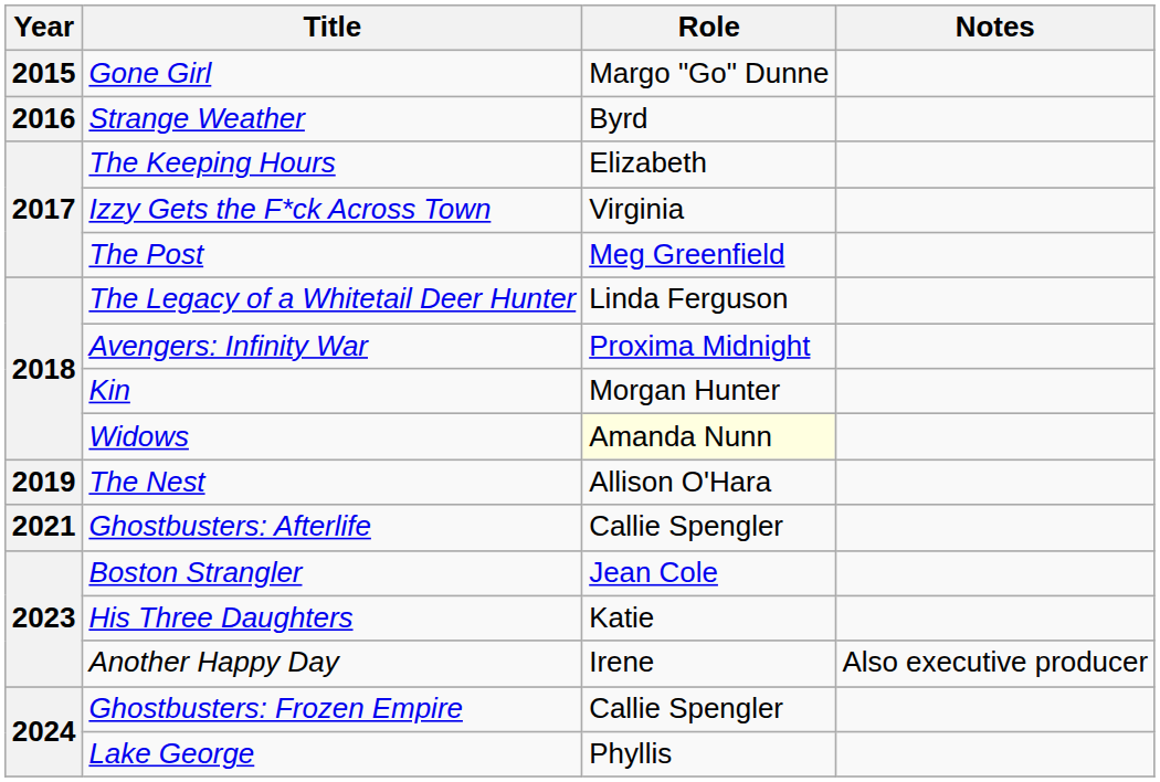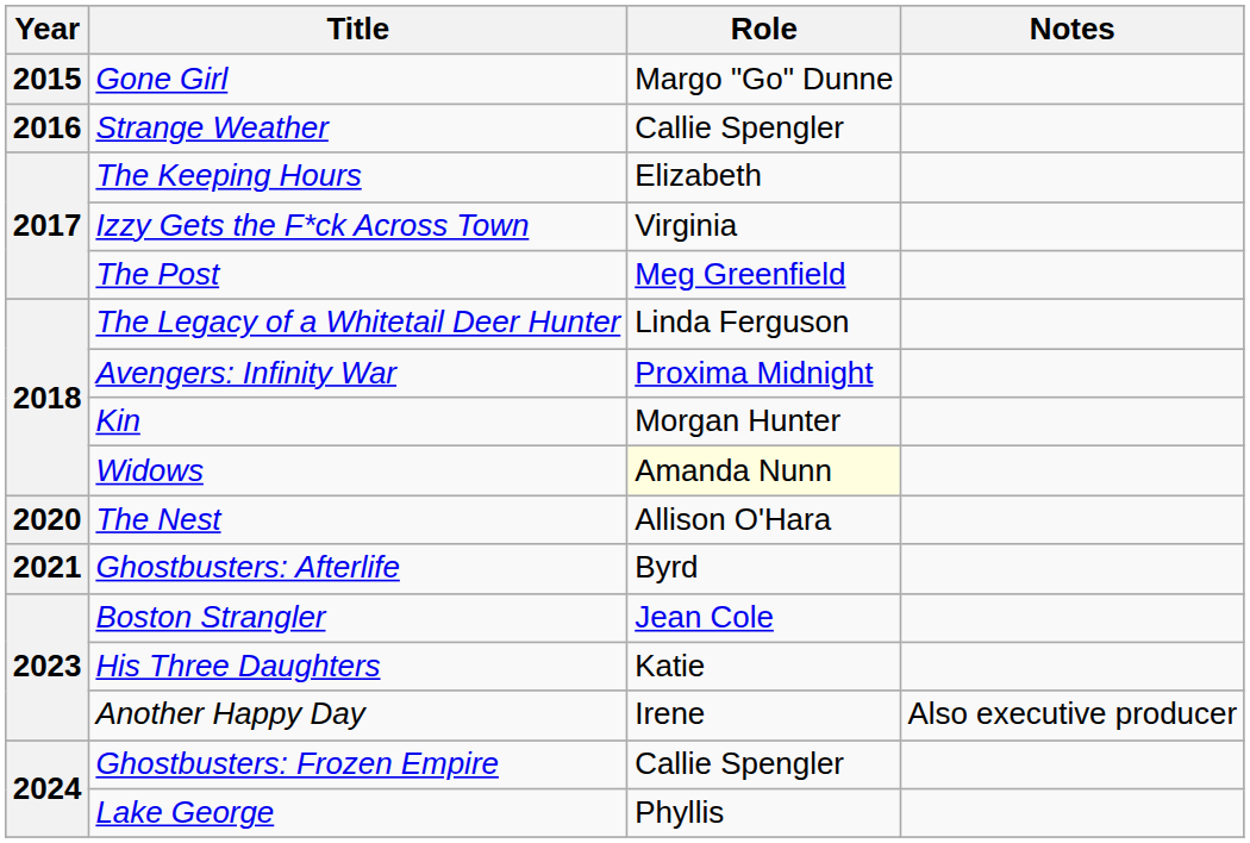 <table class="wikitable plainrowheaders sortable">
 <tr>
 <th scope="col">Year</th>
 <th scope="col">Title</th>
 <th scope="col">Role</th>
 <th scope="col" class="unsortable">Notes</th>
 </tr>
 <tr>
 <th scope="row">2015</th>
 <td><em><a href='#'>Gone Girl</a></em></td>
 <td>Margo "Go" Dunne</td>
 <td></td>
 </tr>
 <tr>
 <th scope="row">2016</th>
 <td><em><a href='#'>Strange Weather</a></em></td>
-<td>Byrd</td>
+<td>Callie Spengler</td>
 <td></td>
 </tr>
 <tr>
 <th scope="row" rowspan="3">2017</th>
 <td data-sort-value="Keeping Hours, The"><em><a href='#'>The Keeping Hours</a></em></td>
 <td>Elizabeth</td>
 <td></td>
 </tr>
 <tr>
 <td><em><a href='#'>Izzy Gets the F*ck Across Town</a></em></td>
 <td>Virginia</td>
 <td></td>
 </tr>
 <tr>
 <td data-sort-value="Post, The"><em><a href='#'>The Post</a></em></td>
 <td><a href='#'>Meg Greenfield</a></td>
 <td></td>
 </tr>
 <tr>
 <th scope="row" rowspan="4">2018</th>
 <td data-sort-value="Legacy of a Whitetail Deer Hunter, The"><em><a href='#'>The Legacy of a Whitetail Deer Hunter</a></em></td>
 <td>Linda Ferguson</td>
 <td></td>
 </tr>
 <tr>
 <td><em><a href='#'>Avengers: Infinity War</a></em></td>
 <td><a href='#'>Proxima Midnight</a></td>
 <td></td>
 </tr>
 <tr>
 <td><em><a href='#'>Kin</a></em></td>
 <td>Morgan Hunter</td>
 <td></td>
 </tr>
 <tr>
 <td><em><a href='#'>Widows</a></em></td>
 <td style="background: lightyellow;">Amanda Nunn</td>
 <td></td>
 </tr>
 <tr>
-<th scope="row">2019</th>
+<th scope="row">2020</th>
 <td data-sort-value="Nest, The"><em><a href='#'>The Nest</a></em></td>
 <td>Allison O'Hara</td>
 <td></td>
 </tr>
 <tr>
 <th scope="row">2021</th>
 <td><em><a href='#'>Ghostbusters: Afterlife</a></em></td>
-<td>Callie Spengler</td>
+<td>Byrd</td>
 <td></td>
 </tr>
 <tr>
 <th scope="row" rowspan="3">2023</th>
 <td><em><a href='#'>Boston Strangler</a></em></td>
 <td><a href='#'>Jean Cole</a></td>
 <td></td>
 </tr>
 <tr>
 <td><em><a href='#'>His Three Daughters</a></em></td>
 <td>Katie</td>
 <td></td>
 </tr>
 <tr>
 <td><em>Another Happy Day</em></td>
 <td>Irene</td>
 <td>Also executive producer</td>
 </tr>
 <tr>
 <th scope="row" rowspan="2">2024</th>
 <td><em><a href='#'>Ghostbusters: Frozen Empire</a></em></td>
 <td>Callie Spengler</td>
 <td></td>
 </tr>
 <tr>
 <td><em><a href='#'>Lake George</a></em></td>
 <td>Phyllis</td>
 <td></td>
 </tr>
 </table>
